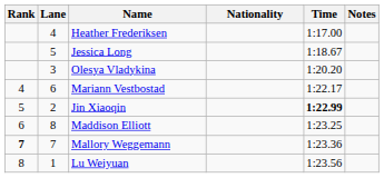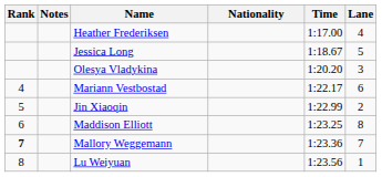 <table class="wikitable sortable" style="text-align:center">
 <tr>
 <th>Rank</th>
-<th>Lane</th>
+<th>Notes</th>
 <th style="width:180px">Name</th>
 <th style="width:125px">Nationality</th>
 <th>Time</th>
-<th>Notes</th>
+<th>Lane</th>
 </tr>
 <tr>
 <td></td>
-<td>4</td>
+<td></td>
 <td style="text-align:left;"><a href='#'>Heather Frederiksen</a></td>
 <td style="text-align:left;"></td>
 <td>1:17.00</td>
-<td></td>
+<td>4</td>
 </tr>
 <tr>
 <td></td>
-<td>5</td>
+<td></td>
 <td style="text-align:left;"><a href='#'>Jessica Long</a></td>
 <td style="text-align:left;"></td>
 <td>1:18.67</td>
-<td></td>
+<td>5</td>
 </tr>
 <tr>
 <td></td>
-<td>3</td>
+<td></td>
 <td style="text-align:left;"><a href='#'>Olesya Vladykina</a></td>
 <td style="text-align:left;"></td>
 <td>1:20.20</td>
-<td></td>
+<td>3</td>
 </tr>
 <tr>
 <td>4</td>
-<td>6</td>
+<td></td>
 <td style="text-align:left;"><a href='#'>Mariann Vestbostad</a></td>
 <td style="text-align:left;"></td>
 <td>1:22.17</td>
-<td></td>
+<td>6</td>
 </tr>
 <tr>
 <td>5</td>
-<td>2</td>
+<td></td>
 <td style="text-align:left;"><a href='#'>Jin Xiaoqin</a></td>
 <td style="text-align:left;"></td>
-<td><strong>1:22.99</strong></td>
-<td></td>
+<td>1:22.99</td>
+<td>2</td>
 </tr>
 <tr>
 <td>6</td>
-<td>8</td>
+<td></td>
 <td style="text-align:left;"><a href='#'>Maddison Elliott</a></td>
 <td style="text-align:left;"></td>
 <td>1:23.25</td>
-<td></td>
+<td>8</td>
 </tr>
 <tr>
 <td><strong>7</strong></td>
-<td>7</td>
+<td></td>
 <td style="text-align:left;"><a href='#'>Mallory Weggemann</a></td>
 <td style="text-align:left;"></td>
 <td>1:23.36</td>
-<td></td>
+<td>7</td>
 </tr>
 <tr>
 <td>8</td>
-<td>1</td>
+<td></td>
 <td style="text-align:left;"><a href='#'>Lu Weiyuan</a></td>
 <td style="text-align:left;"></td>
 <td>1:23.56</td>
-<td></td>
+<td>1</td>
 </tr>
 </table>
